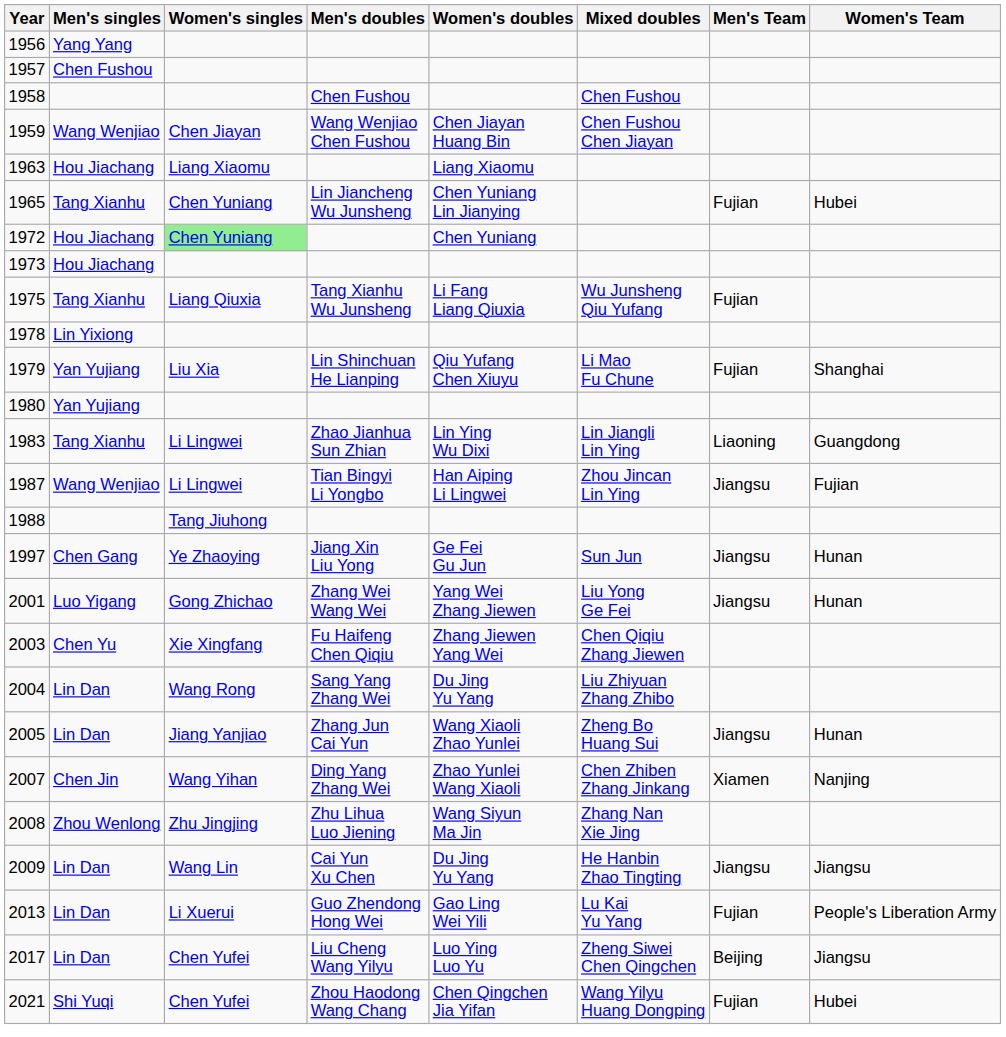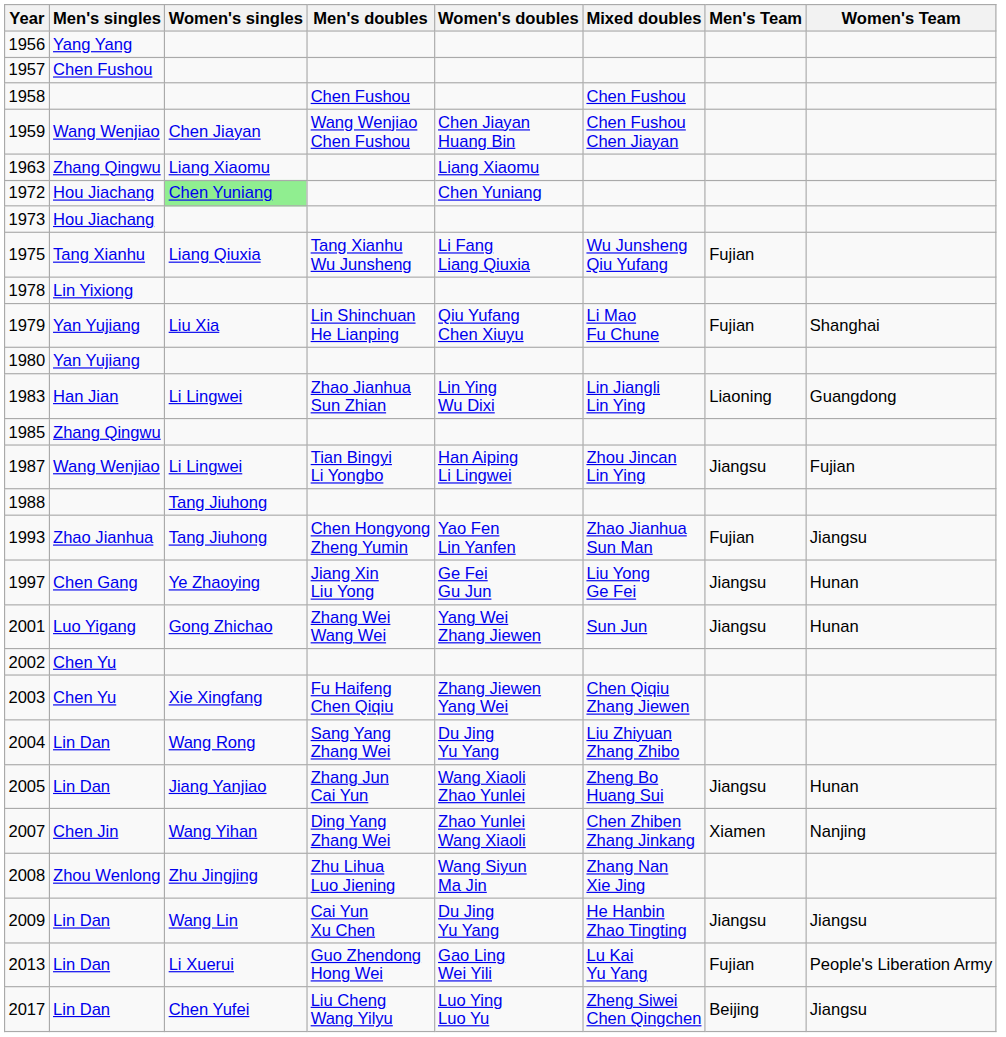 <table class=wikitable style="font-size:90%;">
 <tr>
 <th>Year</th>
 <th>Men's singles</th>
 <th>Women's singles</th>
 <th>Men's doubles</th>
 <th>Women's doubles</th>
 <th>Mixed doubles</th>
 <th>Men's Team</th>
 <th>Women's Team</th>
 </tr>
 <tr>
 <td>1956</td>
 <td><a href='#'>Yang Yang</a></td>
 <td></td>
 <td></td>
 <td></td>
 <td></td>
 <td></td>
 <td></td>
 </tr>
 <tr>
 <td>1957</td>
 <td><a href='#'>Chen Fushou</a></td>
 <td></td>
 <td></td>
 <td></td>
 <td></td>
 <td></td>
 <td></td>
 </tr>
 <tr>
 <td>1958</td>
 <td></td>
 <td></td>
 <td><a href='#'>Chen Fushou</a></td>
 <td></td>
 <td><a href='#'>Chen Fushou</a></td>
 <td></td>
 <td></td>
 </tr>
 <tr>
 <td>1959</td>
 <td><a href='#'>Wang Wenjiao</a></td>
 <td><a href='#'>Chen Jiayan</a></td>
 <td><a href='#'>Wang Wenjiao</a> <br> <a href='#'>Chen Fushou</a></td>
 <td><a href='#'>Chen Jiayan</a> <br> <a href='#'>Huang Bin</a></td>
 <td><a href='#'>Chen Fushou</a> <br> <a href='#'>Chen Jiayan</a></td>
 <td></td>
 <td></td>
 </tr>
 <tr>
 <td>1963</td>
-<td><a href='#'>Hou Jiachang</a></td>
+<td><a href='#'>Zhang Qingwu</a></td>
 <td><a href='#'>Liang Xiaomu</a></td>
 <td></td>
 <td><a href='#'>Liang Xiaomu</a></td>
 <td></td>
 <td></td>
 <td></td>
-</tr>
-<tr>
-<td>1965</td>
-<td><a href='#'>Tang Xianhu</a></td>
-<td><a href='#'>Chen Yuniang</a></td>
-<td><a href='#'>Lin Jiancheng</a> <br> <a href='#'>Wu Junsheng</a></td>
-<td><a href='#'>Chen Yuniang</a> <br> <a href='#'>Lin Jianying</a></td>
-<td></td>
-<td>Fujian</td>
-<td>Hubei</td>
 </tr>
 <tr>
 <td>1972</td>
 <td><a href='#'>Hou Jiachang</a></td>
 <td style="background: lightgreen;"><a href='#'>Chen Yuniang</a></td>
 <td></td>
 <td><a href='#'>Chen Yuniang</a></td>
 <td></td>
 <td></td>
 <td></td>
 </tr>
 <tr>
 <td>1973</td>
 <td><a href='#'>Hou Jiachang</a></td>
 <td></td>
 <td></td>
 <td></td>
 <td></td>
 <td></td>
 <td></td>
 </tr>
 <tr>
 <td>1975</td>
 <td><a href='#'>Tang Xianhu</a></td>
 <td><a href='#'>Liang Qiuxia</a></td>
 <td><a href='#'>Tang Xianhu</a> <br> <a href='#'>Wu Junsheng</a></td>
 <td><a href='#'>Li Fang</a> <br> <a href='#'>Liang Qiuxia</a></td>
 <td><a href='#'>Wu Junsheng</a> <br> <a href='#'>Qiu Yufang</a></td>
 <td>Fujian</td>
 <td></td>
 </tr>
 <tr>
 <td>1978</td>
 <td><a href='#'>Lin Yixiong</a></td>
 <td></td>
 <td></td>
 <td></td>
 <td></td>
 <td></td>
 <td></td>
 </tr>
 <tr>
 <td>1979</td>
 <td><a href='#'>Yan Yujiang</a></td>
 <td><a href='#'>Liu Xia</a></td>
 <td><a href='#'>Lin Shinchuan</a> <br> <a href='#'>He Lianping</a></td>
 <td><a href='#'>Qiu Yufang</a> <br> <a href='#'>Chen Xiuyu</a></td>
 <td><a href='#'>Li Mao</a> <br> <a href='#'>Fu Chune</a></td>
 <td>Fujian</td>
 <td>Shanghai</td>
 </tr>
 <tr>
 <td>1980</td>
 <td><a href='#'>Yan Yujiang</a></td>
 <td></td>
 <td></td>
 <td></td>
 <td></td>
 <td></td>
 <td></td>
 </tr>
 <tr>
 <td>1983</td>
-<td><a href='#'>Tang Xianhu</a></td>
+<td><a href='#'>Han Jian</a></td>
 <td><a href='#'>Li Lingwei</a></td>
 <td><a href='#'>Zhao Jianhua</a> <br> <a href='#'>Sun Zhian</a></td>
 <td><a href='#'>Lin Ying</a> <br> <a href='#'>Wu Dixi</a></td>
 <td><a href='#'>Lin Jiangli</a> <br> <a href='#'>Lin Ying</a></td>
 <td>Liaoning</td>
 <td>Guangdong</td>
+</tr>
+<tr>
+<td>1985</td>
+<td><a href='#'>Zhang Qingwu</a></td>
+<td></td>
+<td></td>
+<td></td>
+<td></td>
+<td></td>
+<td></td>
 </tr>
 <tr>
 <td>1987</td>
 <td><a href='#'>Wang Wenjiao</a></td>
 <td><a href='#'>Li Lingwei</a></td>
 <td><a href='#'>Tian Bingyi</a> <br> <a href='#'>Li Yongbo</a></td>
 <td><a href='#'>Han Aiping</a>  <br> <a href='#'>Li Lingwei</a></td>
 <td><a href='#'>Zhou Jincan</a> <br> <a href='#'>Lin Ying</a></td>
 <td>Jiangsu</td>
 <td>Fujian</td>
 </tr>
 <tr>
 <td>1988</td>
 <td></td>
 <td><a href='#'>Tang Jiuhong</a></td>
 <td></td>
 <td></td>
 <td></td>
 <td></td>
 <td></td>
 </tr>
 <tr>
+<td>1993</td>
+<td><a href='#'>Zhao Jianhua</a></td>
+<td><a href='#'>Tang Jiuhong</a></td>
+<td><a href='#'>Chen Hongyong</a> <br> <a href='#'>Zheng Yumin</a></td>
+<td><a href='#'>Yao Fen</a>   <br> <a href='#'>Lin Yanfen</a></td>
+<td><a href='#'>Zhao Jianhua</a> <br> <a href='#'>Sun Man</a></td>
+<td>Fujian</td>
+<td>Jiangsu</td>
+</tr>
+<tr>
 <td>1997</td>
 <td><a href='#'>Chen Gang</a></td>
 <td><a href='#'>Ye Zhaoying</a></td>
 <td><a href='#'>Jiang Xin</a>  <br>  <a href='#'>Liu Yong</a></td>
 <td><a href='#'>Ge Fei</a>  <br> <a href='#'>Gu Jun</a></td>
-<td><a href='#'>Sun Jun</a></td>
+<td><a href='#'>Liu Yong</a>  <br> <a href='#'>Ge Fei</a></td>
 <td>Jiangsu</td>
 <td>Hunan</td>
 </tr>
 <tr>
 <td>2001</td>
 <td><a href='#'>Luo Yigang</a></td>
 <td><a href='#'>Gong Zhichao</a></td>
 <td><a href='#'>Zhang Wei</a> <br> <a href='#'>Wang Wei</a></td>
 <td><a href='#'>Yang Wei</a> <br> <a href='#'>Zhang Jiewen</a></td>
-<td><a href='#'>Liu Yong</a>  <br> <a href='#'>Ge Fei</a></td>
+<td><a href='#'>Sun Jun</a></td>
 <td>Jiangsu</td>
 <td>Hunan</td>
+</tr>
+<tr>
+<td>2002</td>
+<td><a href='#'>Chen Yu</a></td>
+<td></td>
+<td></td>
+<td></td>
+<td></td>
+<td></td>
+<td></td>
 </tr>
 <tr>
 <td>2003</td>
 <td><a href='#'>Chen Yu</a></td>
 <td><a href='#'>Xie Xingfang</a></td>
 <td><a href='#'>Fu Haifeng</a> <br> <a href='#'>Chen Qiqiu</a></td>
 <td><a href='#'>Zhang Jiewen</a> <br> <a href='#'>Yang Wei</a></td>
 <td><a href='#'>Chen Qiqiu</a> <br> <a href='#'>Zhang Jiewen</a></td>
 <td></td>
 <td></td>
 </tr>
 <tr>
 <td>2004</td>
 <td><a href='#'>Lin Dan</a></td>
 <td><a href='#'>Wang Rong</a></td>
 <td><a href='#'>Sang Yang</a> <br> <a href='#'>Zhang Wei</a></td>
 <td><a href='#'>Du Jing</a> <br> <a href='#'>Yu Yang</a></td>
 <td><a href='#'>Liu Zhiyuan</a> <br> <a href='#'>Zhang Zhibo</a></td>
 <td></td>
 <td></td>
 </tr>
 <tr>
 <td>2005</td>
 <td><a href='#'>Lin Dan</a></td>
 <td><a href='#'>Jiang Yanjiao</a></td>
 <td><a href='#'>Zhang Jun</a> <br> <a href='#'>Cai Yun</a></td>
 <td><a href='#'>Wang Xiaoli</a> <br> <a href='#'>Zhao  Yunlei</a></td>
 <td><a href='#'>Zheng Bo</a> <br> <a href='#'>Huang Sui</a></td>
 <td>Jiangsu</td>
 <td>Hunan</td>
 </tr>
 <tr>
 <td>2007</td>
 <td><a href='#'>Chen Jin</a></td>
 <td><a href='#'>Wang Yihan</a></td>
 <td><a href='#'>Ding Yang</a> <br> <a href='#'>Zhang Wei</a></td>
 <td><a href='#'>Zhao Yunlei</a> <br> <a href='#'>Wang Xiaoli</a></td>
 <td><a href='#'>Chen Zhiben</a> <br> <a href='#'>Zhang Jinkang</a></td>
 <td>Xiamen</td>
 <td>Nanjing</td>
 </tr>
 <tr>
 <td>2008</td>
 <td><a href='#'>Zhou Wenlong</a></td>
 <td><a href='#'>Zhu Jingjing</a></td>
 <td><a href='#'>Zhu Lihua</a> <br> <a href='#'>Luo Jiening</a></td>
 <td><a href='#'>Wang Siyun</a> <br> <a href='#'>Ma Jin</a></td>
 <td><a href='#'>Zhang Nan</a> <br> <a href='#'>Xie Jing</a></td>
 <td></td>
 <td></td>
 </tr>
 <tr>
 <td>2009</td>
 <td><a href='#'>Lin Dan</a></td>
 <td><a href='#'>Wang Lin</a></td>
 <td><a href='#'>Cai Yun</a> <br> <a href='#'>Xu Chen</a></td>
 <td><a href='#'>Du Jing</a> <br> <a href='#'>Yu Yang</a></td>
 <td><a href='#'>He Hanbin</a> <br> <a href='#'>Zhao Tingting</a></td>
 <td>Jiangsu</td>
 <td>Jiangsu</td>
 </tr>
 <tr>
 <td>2013</td>
 <td><a href='#'>Lin Dan</a></td>
 <td><a href='#'>Li Xuerui</a></td>
 <td><a href='#'>Guo Zhendong</a> <br> <a href='#'>Hong Wei</a></td>
 <td><a href='#'>Gao Ling</a> <br> <a href='#'>Wei Yili</a></td>
 <td><a href='#'>Lu Kai</a> <br> <a href='#'>Yu Yang</a></td>
 <td>Fujian</td>
 <td>People's Liberation Army</td>
 </tr>
 <tr>
 <td>2017</td>
 <td><a href='#'>Lin Dan</a></td>
 <td><a href='#'>Chen Yufei</a></td>
 <td><a href='#'>Liu Cheng</a> <br> <a href='#'>Wang Yilyu</a></td>
 <td><a href='#'>Luo Ying</a> <br> <a href='#'>Luo Yu</a></td>
 <td><a href='#'>Zheng Siwei</a> <br> <a href='#'>Chen Qingchen</a></td>
 <td>Beijing</td>
 <td>Jiangsu</td>
 </tr>
-<tr>
-<td>2021</td>
-<td><a href='#'>Shi Yuqi</a></td>
-<td><a href='#'>Chen Yufei</a></td>
-<td><a href='#'>Zhou Haodong</a> <br> <a href='#'>Wang Chang</a></td>
-<td><a href='#'>Chen Qingchen</a> <br> <a href='#'>Jia Yifan</a></td>
-<td><a href='#'>Wang Yilyu</a> <br> <a href='#'>Huang Dongping</a></td>
-<td>Fujian</td>
-<td>Hubei</td>
-</tr>
 </table>
